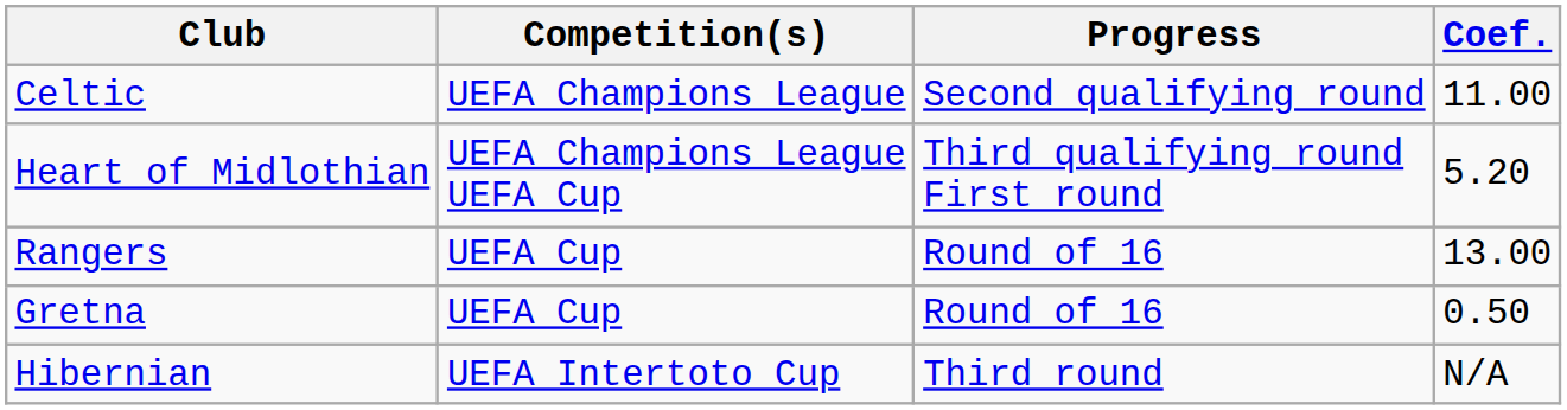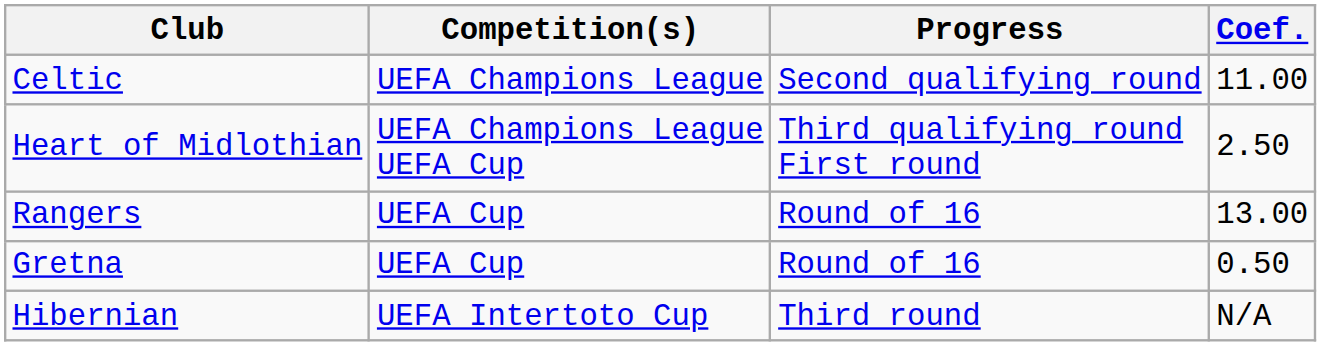 <table class="wikitable">
 <tr>
 <th>Club</th>
 <th>Competition(s)</th>
 <th>Progress</th>
 <th><a href='#'>Coef.</a></th>
 </tr>
 <tr>
 <td><a href='#'>Celtic</a></td>
 <td><a href='#'>UEFA Champions League</a></td>
 <td><a href='#'>Second qualifying round</a></td>
 <td>11.00</td>
 </tr>
 <tr>
 <td><a href='#'>Heart of Midlothian</a></td>
 <td><a href='#'>UEFA Champions League</a><br> <a href='#'>UEFA Cup</a></td>
 <td><a href='#'>Third qualifying round</a><br> <a href='#'>First round</a></td>
-<td>5.20</td>
+<td>2.50</td>
 </tr>
 <tr>
 <td><a href='#'>Rangers</a></td>
 <td><a href='#'>UEFA Cup</a></td>
 <td><a href='#'>Round of 16</a></td>
 <td>13.00</td>
 </tr>
 <tr>
 <td><a href='#'>Gretna</a></td>
 <td><a href='#'>UEFA Cup</a></td>
 <td><a href='#'>Round of 16</a></td>
 <td>0.50</td>
 </tr>
 <tr>
 <td><a href='#'>Hibernian</a></td>
 <td><a href='#'>UEFA Intertoto Cup</a></td>
 <td><a href='#'>Third round</a></td>
 <td>N/A</td>
 </tr>
 </table>
